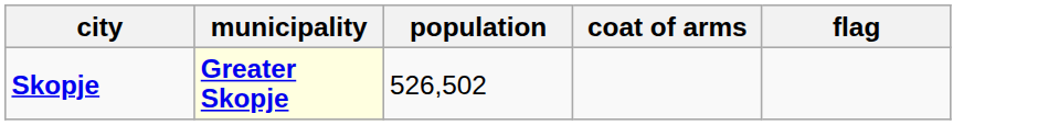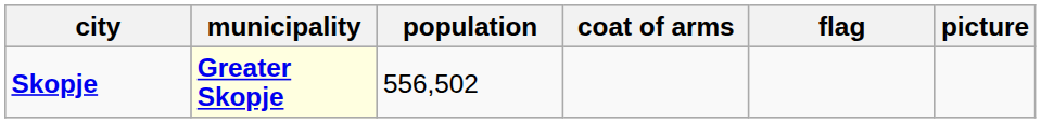 <table class="wikitable sortable" style="font-size:95%;">
 <tr>
 <th width="100px">city</th>
 <th width="100px">municipality</th>
 <th width="100px">population</th>
 <th width="100px">coat of arms</th>
 <th width="100px">flag</th>
+<th width="1o0px">picture</th>
 </tr>
 <tr>
 <td><strong><a href='#'>Skopje</a></strong></td>
 <td style="background: lightyellow;"><strong><a href='#'>Greater Skopje</a></strong></td>
-<td>526,502</td>
+<td>556,502</td>
+<td></td>
 <td></td>
 <td></td>
 </tr>
 </table>
